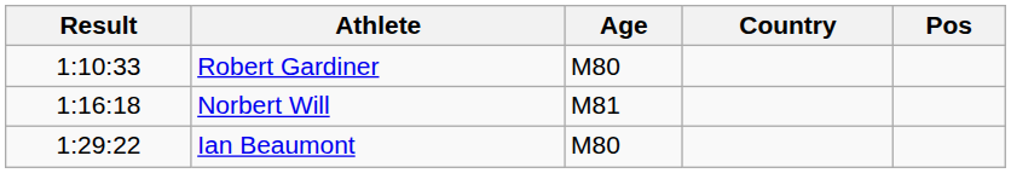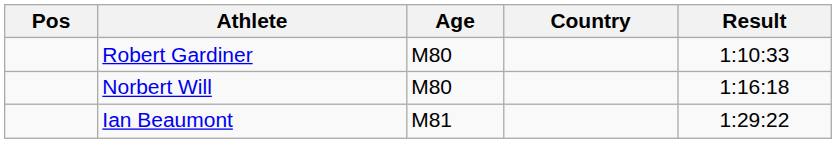 <table class="wikitable"  style="text-align:center; width:50%;">
 <tr>
-<th>Result</th>
+<th>Pos</th>
 <th>Athlete</th>
 <th>Age</th>
 <th>Country</th>
-<th>Pos</th>
+<th>Result</th>
 </tr>
 <tr>
-<td>1:10:33</td>
+<td align=center></td>
 <td align=left><a href='#'>Robert Gardiner</a></td>
 <td align=left>M80</td>
 <td align=left></td>
-<td align=center></td>
+<td>1:10:33</td>
 </tr>
 <tr>
+<td align=center></td>
+<td align=left><a href='#'>Norbert Will</a></td>
+<td align=left>M80</td>
+<td align=left></td>
 <td>1:16:18</td>
-<td align=left><a href='#'>Norbert Will</a></td>
+</tr>
+<tr>
+<td align=center></td>
+<td align=left><a href='#'>Ian Beaumont</a></td>
 <td align=left>M81</td>
 <td align=left></td>
-<td align=center></td>
-</tr>
-<tr>
 <td>1:29:22</td>
-<td align=left><a href='#'>Ian Beaumont</a></td>
-<td align=left>M80</td>
-<td align=left></td>
-<td align=center></td>
 </tr>
 </table>
